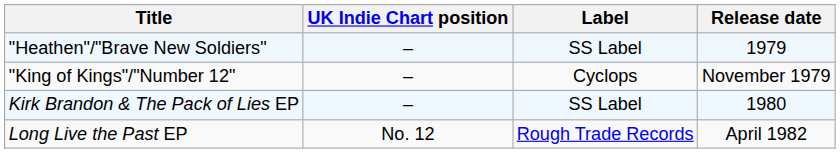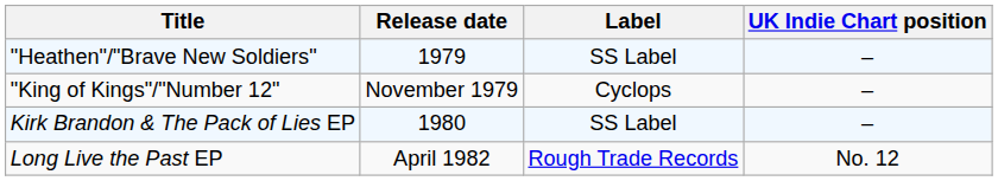 <table class="wikitable">
 <tr>
 <th>Title</th>
+<th>Release date</th>
+<th>Label</th>
 <th><a href='#'>UK Indie Chart</a> position</th>
-<th>Label</th>
-<th>Release date</th>
 </tr>
 <tr style="background:#f0f8ff;">
 <td>"Heathen"/"Brave New Soldiers"</td>
+<td style="text-align:center;">1979</td>
+<td style="text-align:center;">SS Label</td>
 <td style="text-align:center;">–</td>
-<td style="text-align:center;">SS Label</td>
-<td style="text-align:center;">1979</td>
 </tr>
 <tr>
 <td>"King of Kings"/"Number 12"</td>
+<td style="text-align:center;">November 1979</td>
+<td style="text-align:center;">Cyclops</td>
 <td style="text-align:center;">–</td>
-<td style="text-align:center;">Cyclops</td>
-<td style="text-align:center;">November 1979</td>
 </tr>
 <tr style="background:#f0f8ff;">
 <td><em>Kirk Brandon & The Pack of Lies</em> EP</td>
+<td style="text-align:center;">1980</td>
+<td style="text-align:center;">SS Label</td>
 <td style="text-align:center;">–</td>
-<td style="text-align:center;">SS Label</td>
-<td style="text-align:center;">1980</td>
 </tr>
 <tr>
 <td><em>Long Live the Past</em> EP</td>
+<td style="text-align:center;">April 1982</td>
+<td style="text-align:center;"><a href='#'>Rough Trade Records</a></td>
 <td style="text-align:center;">No. 12</td>
-<td style="text-align:center;"><a href='#'>Rough Trade Records</a></td>
-<td style="text-align:center;">April 1982</td>
 </tr>
 </table>
